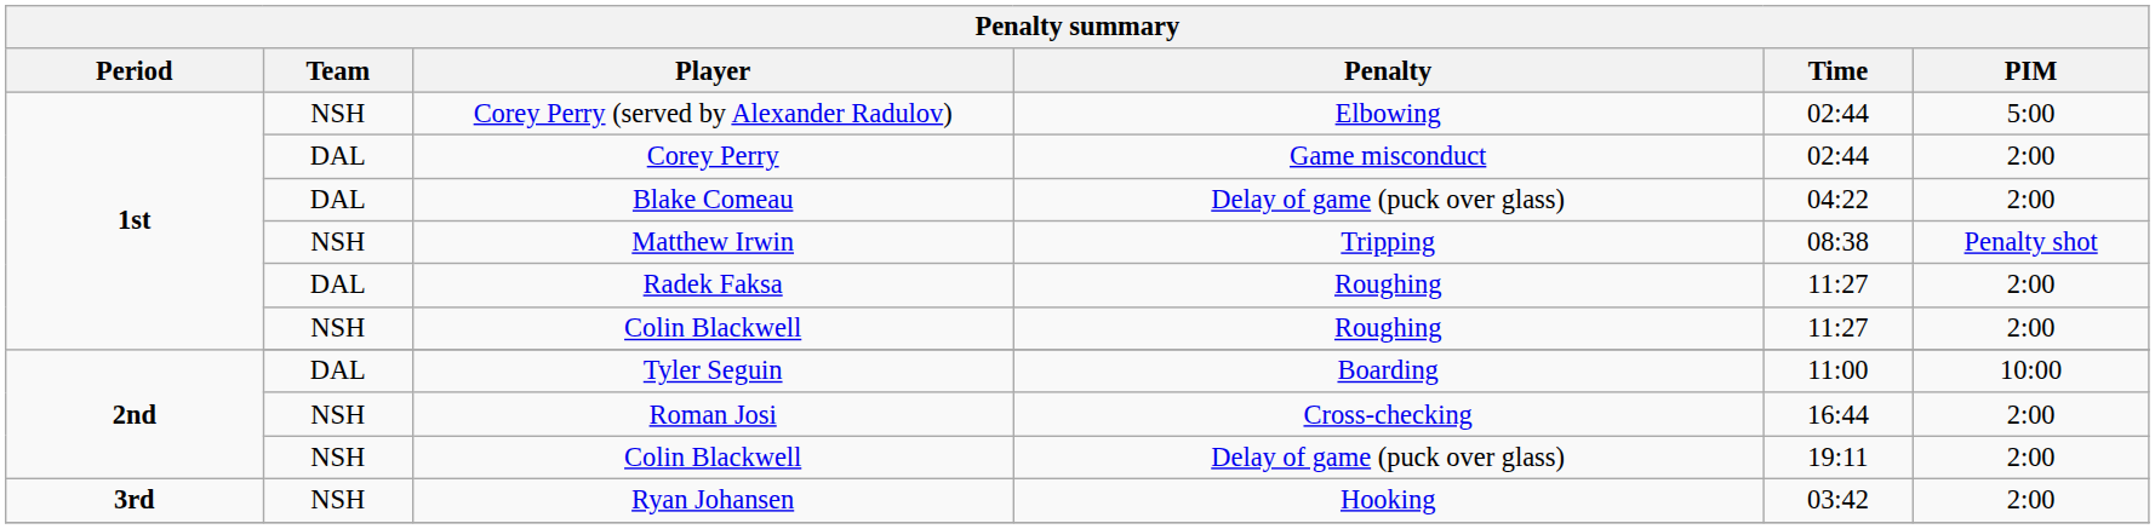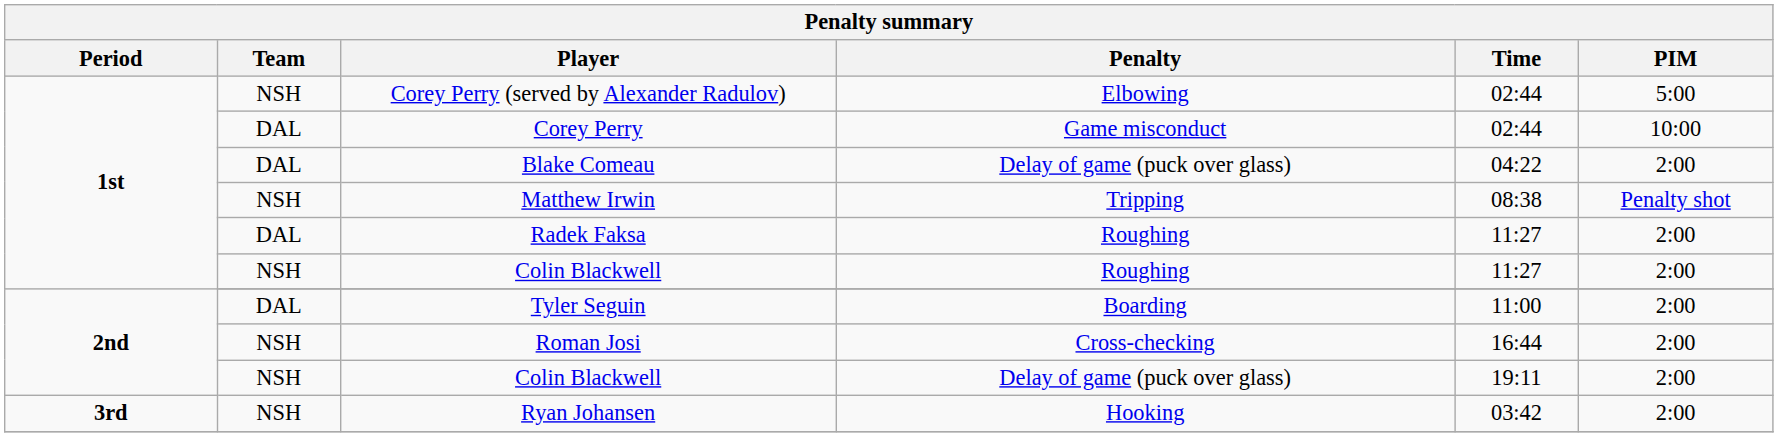 <table style="width:100%;" class="wikitable">
 <tr>
 <th colspan=6>Penalty summary</th>
 </tr>
 <tr>
 <th style="width:12%;">Period</th>
 <th style="width:7%;">Team</th>
 <th style="width:28%;">Player</th>
 <th style="width:35%;">Penalty</th>
 <th style="width:7%;">Time</th>
 <th style="width:11%;">PIM</th>
 </tr>
 <tr>
 <td style="text-align:center;" rowspan="6"><strong>1st</strong></td>
 <td align=center>NSH</td>
 <td align=center><a href='#'>Corey Perry</a> (served by <a href='#'>Alexander Radulov</a>)</td>
 <td align=center><a href='#'>Elbowing</a></td>
 <td align=center>02:44</td>
 <td align=center>5:00</td>
 </tr>
 <tr>
 <td align=center>DAL</td>
 <td align=center><a href='#'>Corey Perry</a></td>
 <td align=center><a href='#'>Game misconduct</a></td>
 <td align=center>02:44</td>
-<td align=center>2:00</td>
+<td align=center>10:00</td>
 </tr>
 <tr>
 <td align=center>DAL</td>
 <td align=center><a href='#'>Blake Comeau</a></td>
 <td align=center><a href='#'>Delay of game</a> (puck over glass)</td>
 <td align=center>04:22</td>
 <td align=center>2:00</td>
 </tr>
 <tr>
 <td align=center>NSH</td>
 <td align=center><a href='#'>Matthew Irwin</a></td>
 <td align=center><a href='#'>Tripping</a></td>
 <td align=center>08:38</td>
 <td align=center><a href='#'>Penalty shot</a></td>
 </tr>
 <tr>
 <td align=center>DAL</td>
 <td align=center><a href='#'>Radek Faksa</a></td>
 <td align=center><a href='#'>Roughing</a></td>
 <td align=center>11:27</td>
 <td align=center>2:00</td>
 </tr>
 <tr>
 <td align=center>NSH</td>
 <td align=center><a href='#'>Colin Blackwell</a></td>
 <td align=center><a href='#'>Roughing</a></td>
 <td align=center>11:27</td>
 <td align=center>2:00</td>
 </tr>
 <tr>
 <td style="text-align:center;" rowspan="4"><strong>2nd</strong></td>
 </tr>
 <tr>
 <td align=center>DAL</td>
 <td align=center><a href='#'>Tyler Seguin</a></td>
 <td align=center><a href='#'>Boarding</a></td>
 <td align=center>11:00</td>
-<td align=center>10:00</td>
+<td align=center>2:00</td>
 </tr>
 <tr>
 <td align=center>NSH</td>
 <td align=center><a href='#'>Roman Josi</a></td>
 <td align=center><a href='#'>Cross-checking</a></td>
 <td align=center>16:44</td>
 <td align=center>2:00</td>
 </tr>
 <tr>
 <td align=center>NSH</td>
 <td align=center><a href='#'>Colin Blackwell</a></td>
 <td align=center><a href='#'>Delay of game</a> (puck over glass)</td>
 <td align=center>19:11</td>
 <td align=center>2:00</td>
 </tr>
 <tr>
 <td style="text-align:center;" rowspan="1"><strong>3rd</strong></td>
 <td align=center>NSH</td>
 <td align=center><a href='#'>Ryan Johansen</a></td>
 <td align=center><a href='#'>Hooking</a></td>
 <td align=center>03:42</td>
 <td align=center>2:00</td>
 </tr>
 <tr>
 </tr>
 </table>
